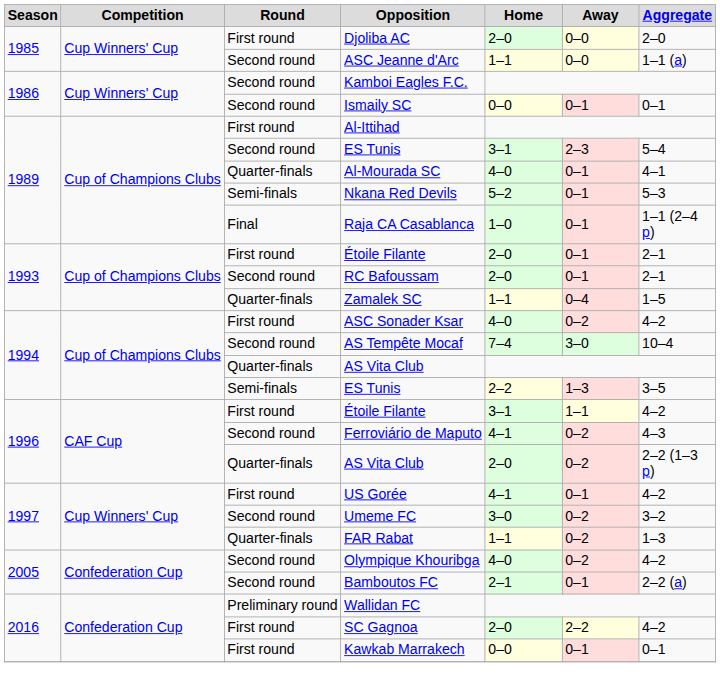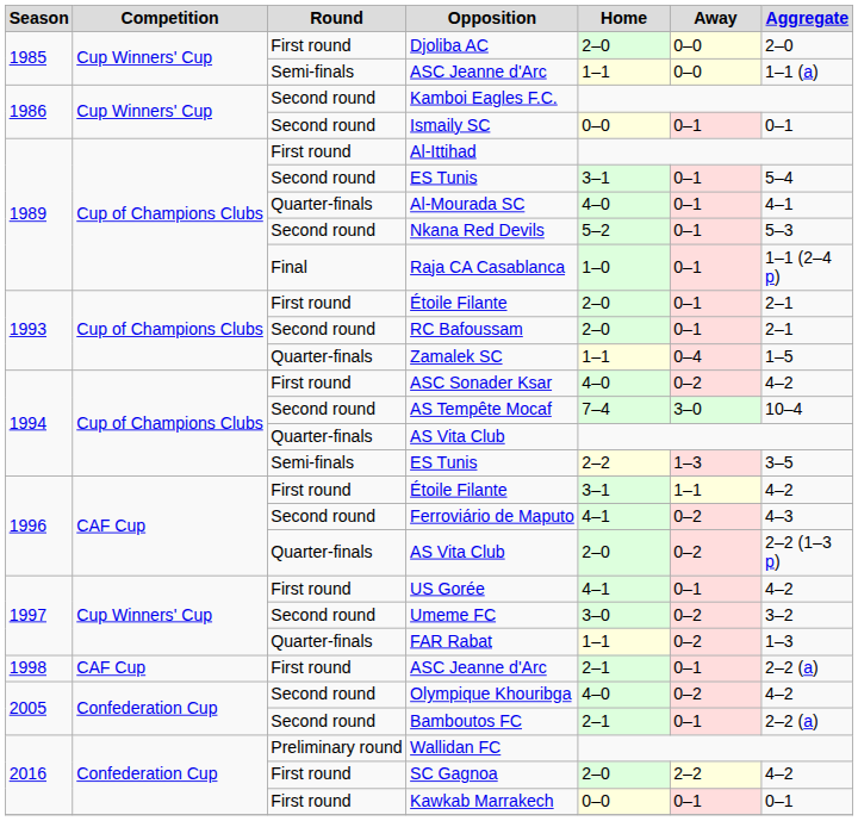 <table class="sortable plainrowheaders wikitable">
 <tr>
 <th style="background:#DCDCDC">Season</th>
 <th style="background:#DCDCDC">Competition</th>
 <th style="background:#DCDCDC">Round</th>
 <th style="background:#DCDCDC">Opposition</th>
 <th width="80" style="background:#DCDCDC">Home</th>
 <th width="80" style="background:#DCDCDC">Away</th>
 <th width="80" style="background:#DCDCDC"><a href='#'>Aggregate</a></th>
 </tr>
 <tr>
 <td rowspan=2 align=left><a href='#'>1985</a></td>
 <td rowspan="2"><a href='#'>Cup Winners' Cup</a></td>
 <td align=left>First round</td>
 <td align=left> <a href='#'>Djoliba AC</a></td>
 <td bgcolor="#ddffdd">2–0</td>
 <td bgcolor="#ffffdd">0–0</td>
 <td>2–0</td>
 </tr>
 <tr>
-<td align=left>Second round</td>
+<td align=left>Semi-finals</td>
 <td align=left> <a href='#'>ASC Jeanne d'Arc</a></td>
 <td bgcolor="#ffffdd">1–1</td>
 <td bgcolor="#ffffdd">0–0</td>
 <td>1–1 (<a href='#'>a</a>)</td>
 </tr>
 <tr>
 <td rowspan=2 align=left><a href='#'>1986</a></td>
 <td rowspan="2"><a href='#'>Cup Winners' Cup</a></td>
 <td align=left>Second round</td>
 <td align=left> <a href='#'>Kamboi Eagles F.C.</a></td>
 <td align=center colspan=3></td>
 </tr>
 <tr>
 <td align=left>Second round</td>
 <td align=left> <a href='#'>Ismaily SC</a></td>
 <td bgcolor="#ffffdd">0–0</td>
 <td bgcolor="#ffdddd">0–1</td>
 <td>0–1</td>
 </tr>
 <tr>
 <td rowspan=5 align=left><a href='#'>1989</a></td>
 <td rowspan="5"><a href='#'>Cup of Champions Clubs</a></td>
 <td align=left>First round</td>
 <td align=left> <a href='#'>Al-Ittihad</a></td>
 <td align=center colspan=3></td>
 </tr>
 <tr>
 <td align=left>Second round</td>
 <td align=left> <a href='#'>ES Tunis</a></td>
 <td bgcolor="#ddffdd">3–1</td>
-<td bgcolor="#ffdddd">2–3</td>
+<td bgcolor="#ffdddd">0–1</td>
 <td>5–4</td>
 </tr>
 <tr>
 <td align=left>Quarter-finals</td>
 <td align=left> <a href='#'>Al-Mourada SC</a></td>
 <td bgcolor="#ddffdd">4–0</td>
 <td bgcolor="#ffdddd">0–1</td>
 <td>4–1</td>
 </tr>
 <tr>
-<td align=left>Semi-finals</td>
+<td align=left>Second round</td>
 <td align=left> <a href='#'>Nkana Red Devils</a></td>
 <td bgcolor="#ddffdd">5–2</td>
 <td bgcolor="#ffdddd">0–1</td>
 <td>5–3</td>
 </tr>
 <tr>
 <td align=left>Final</td>
 <td align=left> <a href='#'>Raja CA Casablanca</a></td>
 <td bgcolor="#ddffdd">1–0</td>
 <td bgcolor="#ffdddd">0–1</td>
 <td>1–1 (2–4 <a href='#'>p</a>)</td>
 </tr>
 <tr>
 <td rowspan=3 align=left><a href='#'>1993</a></td>
 <td rowspan="3"><a href='#'>Cup of Champions Clubs</a></td>
 <td align=left>First round</td>
 <td align=left> <a href='#'>Étoile Filante</a></td>
 <td bgcolor="#ddffdd">2–0</td>
 <td bgcolor="#ffdddd">0–1</td>
 <td>2–1</td>
 </tr>
 <tr>
 <td align=left>Second round</td>
 <td align=left> <a href='#'>RC Bafoussam</a></td>
 <td bgcolor="#ddffdd">2–0</td>
 <td bgcolor="#ffdddd">0–1</td>
 <td>2–1</td>
 </tr>
 <tr>
 <td align=left>Quarter-finals</td>
 <td align=left> <a href='#'>Zamalek SC</a></td>
 <td bgcolor="#ffffdd">1–1</td>
 <td bgcolor="#ffdddd">0–4</td>
 <td>1–5</td>
 </tr>
 <tr>
 <td rowspan=4 align=left><a href='#'>1994</a></td>
 <td rowspan="4"><a href='#'>Cup of Champions Clubs</a></td>
 <td align=left>First round</td>
 <td align=left> <a href='#'>ASC Sonader Ksar</a></td>
 <td bgcolor="#ddffdd">4–0</td>
 <td bgcolor="#ffdddd">0–2</td>
 <td>4–2</td>
 </tr>
 <tr>
 <td align=left>Second round</td>
 <td align=left> <a href='#'>AS Tempête Mocaf</a></td>
 <td bgcolor="#ddffdd">7–4</td>
 <td bgcolor="#ddffdd">3–0</td>
 <td>10–4</td>
 </tr>
 <tr>
 <td align=left>Quarter-finals</td>
 <td align=left> <a href='#'>AS Vita Club</a></td>
 <td align=center colspan=3></td>
 </tr>
 <tr>
 <td align=left>Semi-finals</td>
 <td align=left> <a href='#'>ES Tunis</a></td>
 <td bgcolor="#ffffdd">2–2</td>
 <td bgcolor="#ffdddd">1–3</td>
 <td>3–5</td>
 </tr>
 <tr>
 <td rowspan=3 align=left><a href='#'>1996</a></td>
 <td rowspan="3"><a href='#'>CAF Cup</a></td>
 <td align=left>First round</td>
 <td align=left> <a href='#'>Étoile Filante</a></td>
 <td bgcolor="#ddffdd">3–1</td>
 <td bgcolor="#ffffdd">1–1</td>
 <td>4–2</td>
 </tr>
 <tr>
 <td align=left>Second round</td>
 <td align=left> <a href='#'>Ferroviário de Maputo</a></td>
 <td bgcolor="#ddffdd">4–1</td>
 <td bgcolor="#ffdddd">0–2</td>
 <td>4–3</td>
 </tr>
 <tr>
 <td align=left>Quarter-finals</td>
 <td align=left> <a href='#'>AS Vita Club</a></td>
 <td bgcolor="#ddffdd">2–0</td>
 <td bgcolor="#ffdddd">0–2</td>
 <td>2–2 (1–3 <a href='#'>p</a>)</td>
 </tr>
 <tr>
 <td rowspan=3 align=left><a href='#'>1997</a></td>
 <td rowspan="3"><a href='#'>Cup Winners' Cup</a></td>
 <td align=left>First round</td>
 <td align=left> <a href='#'>US Gorée</a></td>
 <td bgcolor="#ddffdd">4–1</td>
 <td bgcolor="#ffdddd">0–1</td>
 <td>4–2</td>
 </tr>
 <tr>
 <td align=left>Second round</td>
 <td align=left> <a href='#'>Umeme FC</a></td>
 <td bgcolor="#ddffdd">3–0</td>
 <td bgcolor="#ffdddd">0–2</td>
 <td>3–2</td>
 </tr>
 <tr>
 <td align=left>Quarter-finals</td>
 <td align=left> <a href='#'>FAR Rabat</a></td>
 <td bgcolor="#ffffdd">1–1</td>
 <td bgcolor="#ffdddd">0–2</td>
 <td>1–3</td>
 </tr>
 <tr>
+<td rowspan=1 align=left><a href='#'>1998</a></td>
+<td><a href='#'>CAF Cup</a></td>
+<td align=left>First round</td>
+<td align=left> <a href='#'>ASC Jeanne d'Arc</a></td>
+<td bgcolor="#ddffdd">2–1</td>
+<td bgcolor="#ffdddd">0–1</td>
+<td>2–2 (<a href='#'>a</a>)</td>
+</tr>
+<tr>
 <td rowspan=2 align=left><a href='#'>2005</a></td>
 <td rowspan="2"><a href='#'>Confederation Cup</a></td>
 <td align=left>Second round</td>
 <td align=left> <a href='#'>Olympique Khouribga</a></td>
 <td bgcolor="#ddffdd">4–0</td>
 <td bgcolor="#ffdddd">0–2</td>
 <td>4–2</td>
 </tr>
 <tr>
 <td align=left>Second round</td>
 <td align=left> <a href='#'>Bamboutos FC</a></td>
 <td bgcolor="#ddffdd">2–1</td>
 <td bgcolor="#ffdddd">0–1</td>
 <td>2–2 (<a href='#'>a</a>)</td>
 </tr>
 <tr>
 <td rowspan=3 align=left><a href='#'>2016</a></td>
 <td rowspan="3"><a href='#'>Confederation Cup</a></td>
 <td align=left>Preliminary round</td>
 <td align=left> <a href='#'>Wallidan FC</a></td>
 <td align=center colspan=3></td>
 </tr>
 <tr>
 <td align=left>First round</td>
 <td align=left> <a href='#'>SC Gagnoa</a></td>
 <td bgcolor="#ddffdd">2–0</td>
 <td bgcolor="#ffffdd">2–2</td>
 <td>4–2</td>
 </tr>
 <tr>
 <td align=left>First round</td>
 <td align=left> <a href='#'>Kawkab Marrakech</a></td>
 <td bgcolor="#ffffdd">0–0</td>
 <td bgcolor="#ffdddd">0–1</td>
 <td>0–1</td>
 </tr>
 <tr>
 </tr>
 </table>
